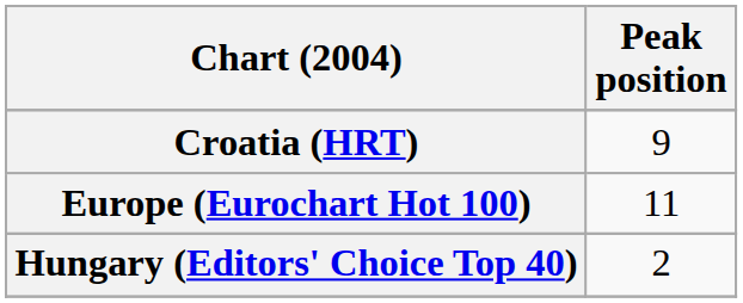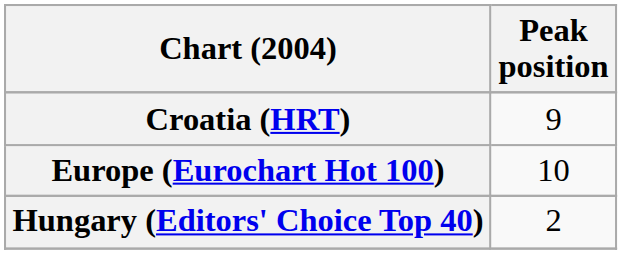 <table class="wikitable sortable plainrowheaders" style="text-align:center">
 <tr>
 <th>Chart (2004)</th>
 <th>Peak<br>position</th>
 </tr>
 <tr>
 </tr>
 <tr>
 </tr>
 <tr>
 </tr>
 <tr>
 </tr>
 <tr>
 <th scope="row">Croatia (<a href='#'>HRT</a>)</th>
 <td>9</td>
 </tr>
 <tr>
 <th scope="row">Europe (<a href='#'>Eurochart Hot 100</a>)</th>
-<td>11</td>
+<td>10</td>
 </tr>
 <tr>
 </tr>
 <tr>
 </tr>
 <tr>
 <th scope="row">Hungary (<a href='#'>Editors' Choice Top 40</a>)</th>
 <td>2</td>
 </tr>
 <tr>
 </tr>
 <tr>
 </tr>
 <tr>
 </tr>
 <tr>
 </tr>
 <tr>
 </tr>
 <tr>
 </tr>
 </table>
